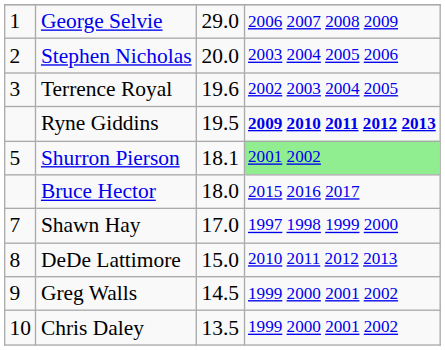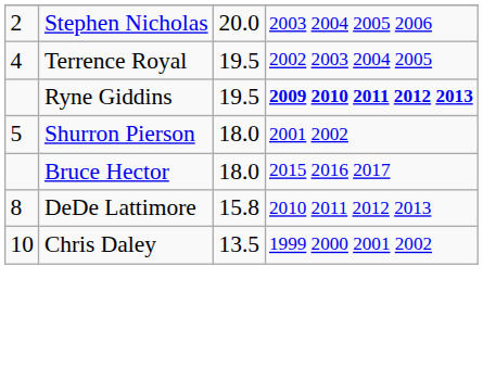 <table class="wikitable">
 <tr>
-</tr>
-<tr>
-<td>1</td>
-<td><a href='#'>George Selvie</a></td>
-<td>29.0</td>
-<td style="font-size:80%;"><a href='#'>2006</a> <a href='#'>2007</a> <a href='#'>2008</a> <a href='#'>2009</a></td>
 </tr>
 <tr>
 <td>2</td>
 <td><a href='#'>Stephen Nicholas</a></td>
 <td>20.0</td>
 <td style="font-size:80%;"><a href='#'>2003</a> <a href='#'>2004</a> <a href='#'>2005</a> <a href='#'>2006</a></td>
 </tr>
 <tr>
-<td>3</td>
+<td>4</td>
 <td>Terrence Royal</td>
-<td>19.6</td>
+<td>19.5</td>
 <td style="font-size:80%;"><a href='#'>2002</a> <a href='#'>2003</a> <a href='#'>2004</a> <a href='#'>2005</a></td>
 </tr>
 <tr>
 <td></td>
 <td>Ryne Giddins</td>
 <td>19.5</td>
 <td style="font-size:80%;"><strong><a href='#'>2009</a> <a href='#'>2010</a> <a href='#'>2011</a> <a href='#'>2012</a> <a href='#'>2013</a></strong></td>
 </tr>
 <tr>
 <td>5</td>
 <td><a href='#'>Shurron Pierson</a></td>
-<td>18.1</td>
-<td style="background: lightgreen; font-size:80%;"><a href='#'>2001</a> <a href='#'>2002</a></td>
+<td>18.0</td>
+<td style="font-size:80%;"><a href='#'>2001</a> <a href='#'>2002</a></td>
 </tr>
 <tr>
 <td></td>
 <td><a href='#'>Bruce Hector</a></td>
 <td>18.0</td>
 <td style="font-size:80%;"><a href='#'>2015</a> <a href='#'>2016</a> <a href='#'>2017</a></td>
 </tr>
 <tr>
-<td>7</td>
-<td>Shawn Hay</td>
-<td>17.0</td>
-<td style="font-size:80%;"><a href='#'>1997</a> <a href='#'>1998</a> <a href='#'>1999</a> <a href='#'>2000</a></td>
-</tr>
-<tr>
 <td>8</td>
 <td>DeDe Lattimore</td>
-<td>15.0</td>
+<td>15.8</td>
 <td style="font-size:80%;"><a href='#'>2010</a> <a href='#'>2011</a> <a href='#'>2012</a> <a href='#'>2013</a></td>
-</tr>
-<tr>
-<td>9</td>
-<td>Greg Walls</td>
-<td>14.5</td>
-<td style="font-size:80%;"><a href='#'>1999</a> <a href='#'>2000</a> <a href='#'>2001</a> <a href='#'>2002</a></td>
 </tr>
 <tr>
 <td>10</td>
 <td>Chris Daley</td>
 <td>13.5</td>
 <td style="font-size:80%;"><a href='#'>1999</a> <a href='#'>2000</a> <a href='#'>2001</a> <a href='#'>2002</a></td>
 </tr>
 </table>
